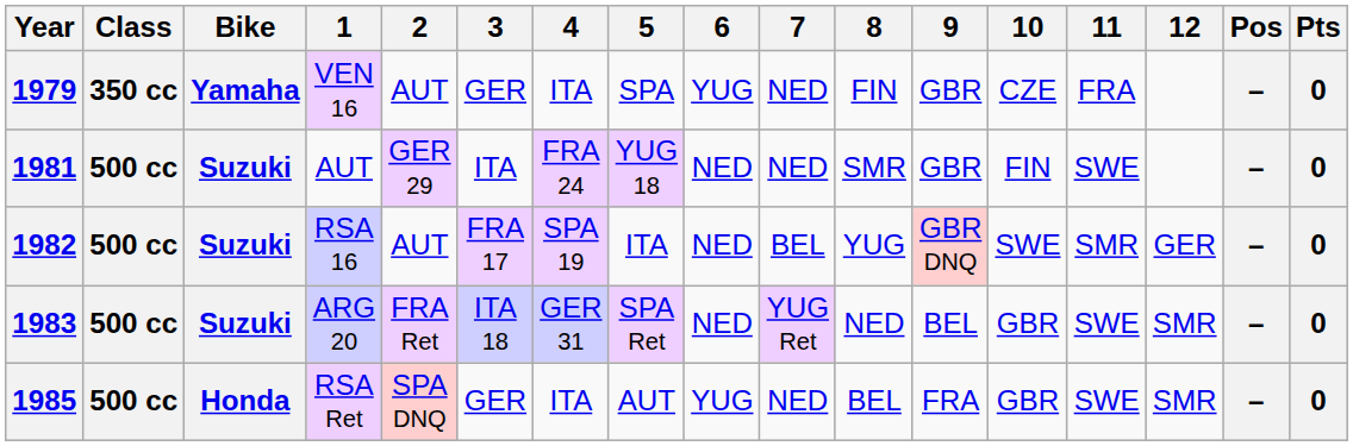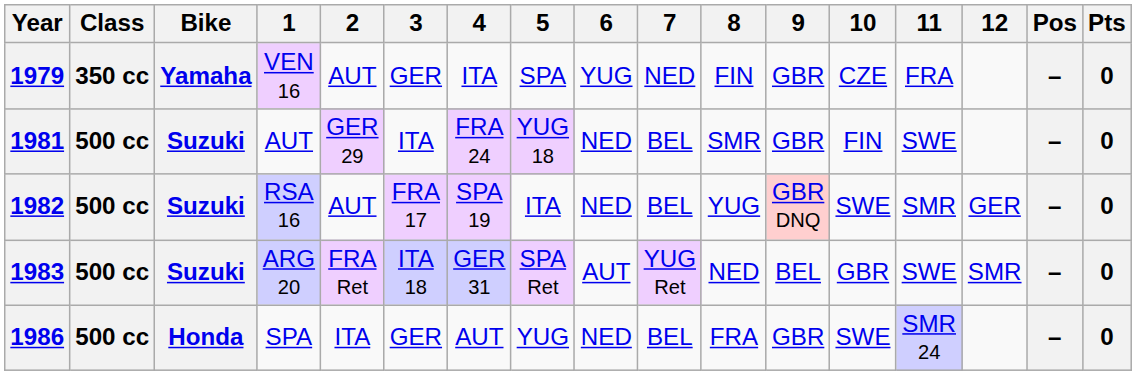 <table class="wikitable" style="text-align:center">
 <tr>
 <th>Year</th>
 <th>Class</th>
 <th>Bike</th>
 <th>1</th>
 <th>2</th>
 <th>3</th>
 <th>4</th>
 <th>5</th>
 <th>6</th>
 <th>7</th>
 <th>8</th>
 <th>9</th>
 <th>10</th>
 <th>11</th>
 <th>12</th>
 <th>Pos</th>
 <th>Pts</th>
 </tr>
 <tr>
 <th align="left"><a href='#'>1979</a></th>
 <th align="left">350 cc</th>
 <th align="left"><a href='#'>Yamaha</a></th>
 <td style="background:#efcfff;"><a href='#'>VEN</a> <br><small>16</small></td>
 <td><a href='#'>AUT</a></td>
 <td><a href='#'>GER</a></td>
 <td><a href='#'>ITA</a></td>
 <td><a href='#'>SPA</a></td>
 <td><a href='#'>YUG</a></td>
 <td><a href='#'>NED</a></td>
 <td><a href='#'>FIN</a></td>
 <td><a href='#'>GBR</a></td>
 <td><a href='#'>CZE</a></td>
 <td><a href='#'>FRA</a></td>
 <td></td>
 <th>–</th>
 <th>0</th>
 </tr>
 <tr>
 <th align="left"><a href='#'>1981</a></th>
 <th align="left">500 cc</th>
 <th align="left"><a href='#'>Suzuki</a></th>
 <td><a href='#'>AUT</a></td>
 <td style="background:#efcfff;"><a href='#'>GER</a> <br><small>29</small></td>
 <td><a href='#'>ITA</a></td>
 <td style="background:#efcfff;"><a href='#'>FRA</a> <br><small>24</small></td>
 <td style="background:#efcfff;"><a href='#'>YUG</a> <br><small>18</small></td>
 <td><a href='#'>NED</a></td>
-<td><a href='#'>NED</a></td>
+<td><a href='#'>BEL</a></td>
 <td><a href='#'>SMR</a></td>
 <td><a href='#'>GBR</a></td>
 <td><a href='#'>FIN</a></td>
 <td><a href='#'>SWE</a></td>
 <td></td>
 <th>–</th>
 <th>0</th>
 </tr>
 <tr>
 <th align="left"><a href='#'>1982</a></th>
 <th align="left">500 cc</th>
 <th align="left"><a href='#'>Suzuki</a></th>
 <td style="background:#CFCFFF;"><a href='#'>RSA</a> <br><small>16</small></td>
 <td><a href='#'>AUT</a></td>
 <td style="background:#efcfff;"><a href='#'>FRA</a> <br><small>17</small></td>
 <td style="background:#efcfff;"><a href='#'>SPA</a> <br><small>19</small></td>
 <td><a href='#'>ITA</a></td>
 <td><a href='#'>NED</a></td>
 <td><a href='#'>BEL</a></td>
 <td><a href='#'>YUG</a></td>
 <td style="background:#ffcfcf;"><a href='#'>GBR</a> <br><small>DNQ</small></td>
 <td><a href='#'>SWE</a></td>
 <td><a href='#'>SMR</a></td>
 <td><a href='#'>GER</a></td>
 <th>–</th>
 <th>0</th>
 </tr>
 <tr>
 <th align="left"><a href='#'>1983</a></th>
 <th align="left">500 cc</th>
 <th align="left"><a href='#'>Suzuki</a></th>
 <td style="background:#CFCFFF;"><a href='#'>ARG</a> <br><small>20</small></td>
 <td style="background:#efcfff;"><a href='#'>FRA</a> <br><small>Ret</small></td>
 <td style="background:#CFCFFF;"><a href='#'>ITA</a> <br><small>18</small></td>
 <td style="background:#CFCFFF;"><a href='#'>GER</a> <br><small>31</small></td>
 <td style="background:#efcfff;"><a href='#'>SPA</a> <br><small>Ret</small></td>
-<td><a href='#'>NED</a></td>
+<td><a href='#'>AUT</a></td>
 <td style="background:#efcfff;"><a href='#'>YUG</a> <br><small>Ret</small></td>
 <td><a href='#'>NED</a></td>
 <td><a href='#'>BEL</a></td>
 <td><a href='#'>GBR</a></td>
 <td><a href='#'>SWE</a></td>
 <td><a href='#'>SMR</a></td>
 <th>–</th>
 <th>0</th>
 </tr>
 <tr>
-<th align="left"><a href='#'>1985</a></th>
+<th align="left"><a href='#'>1986</a></th>
 <th align="left">500 cc</th>
 <th align="left"><a href='#'>Honda</a></th>
-<td style="background:#efcfff;"><a href='#'>RSA</a> <br><small>Ret</small></td>
-<td style="background:#ffcfcf;"><a href='#'>SPA</a> <br><small>DNQ</small></td>
+<td><a href='#'>SPA</a></td>
+<td><a href='#'>ITA</a></td>
 <td><a href='#'>GER</a></td>
-<td><a href='#'>ITA</a></td>
 <td><a href='#'>AUT</a></td>
 <td><a href='#'>YUG</a></td>
 <td><a href='#'>NED</a></td>
 <td><a href='#'>BEL</a></td>
 <td><a href='#'>FRA</a></td>
 <td><a href='#'>GBR</a></td>
 <td><a href='#'>SWE</a></td>
-<td><a href='#'>SMR</a></td>
+<td style="background:#CFCFFF;"><a href='#'>SMR</a> <br><small>24</small></td>
+<td></td>
 <th>–</th>
 <th>0</th>
 </tr>
 </table>
